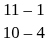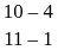 <table style="text-align:center">
 <tr>
 <th width=200></th>
 <th width=100></th>
 <th width=200></th>
 </tr>
 <tr>
 <td align=right><strong></strong></td>
-<td>11 – 1</td>
+<td>10 – 4</td>
 <td align=left></td>
 </tr>
 <tr>
 <td align=right><strong></strong></td>
-<td>10 – 4</td>
+<td>11 – 1</td>
 <td align=left></td>
 </tr>
 </table>
